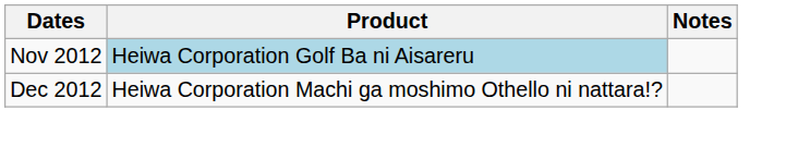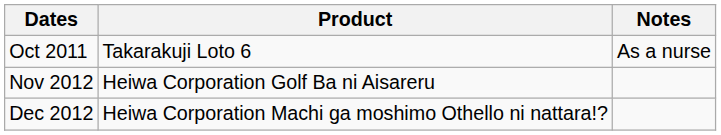 <table class="wikitable">
 <tr>
 <th>Dates</th>
 <th>Product</th>
 <th>Notes</th>
 </tr>
 <tr>
+<td>Oct 2011</td>
+<td>Takarakuji Loto 6</td>
+<td>As a nurse</td>
+</tr>
+<tr>
 <td>Nov 2012</td>
-<td style="background: lightblue;">Heiwa Corporation Golf Ba ni Aisareru</td>
+<td>Heiwa Corporation Golf Ba ni Aisareru</td>
 <td></td>
 </tr>
 <tr>
 <td>Dec 2012</td>
 <td>Heiwa Corporation Machi ga moshimo Othello ni nattara!?</td>
 <td></td>
 </tr>
 </table>
